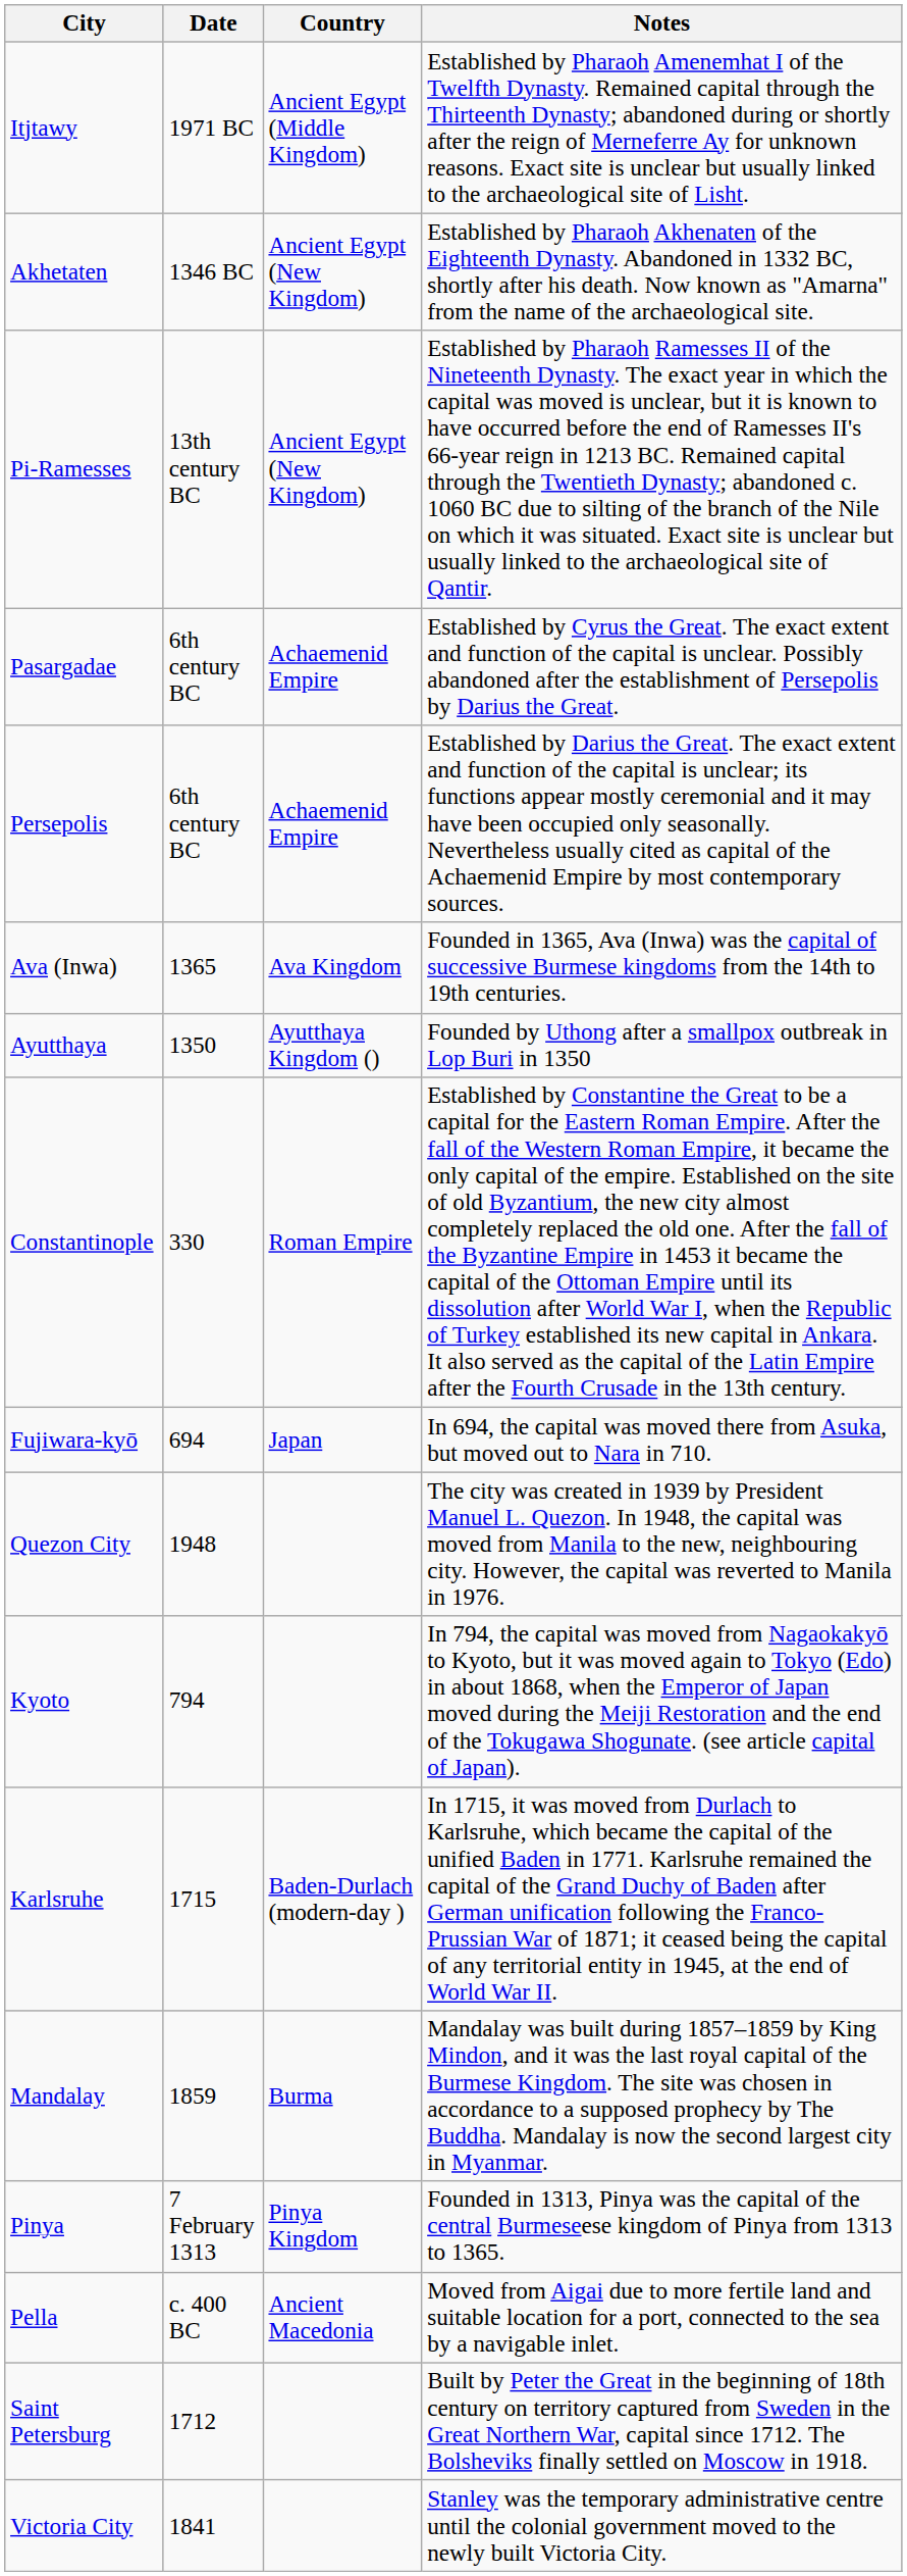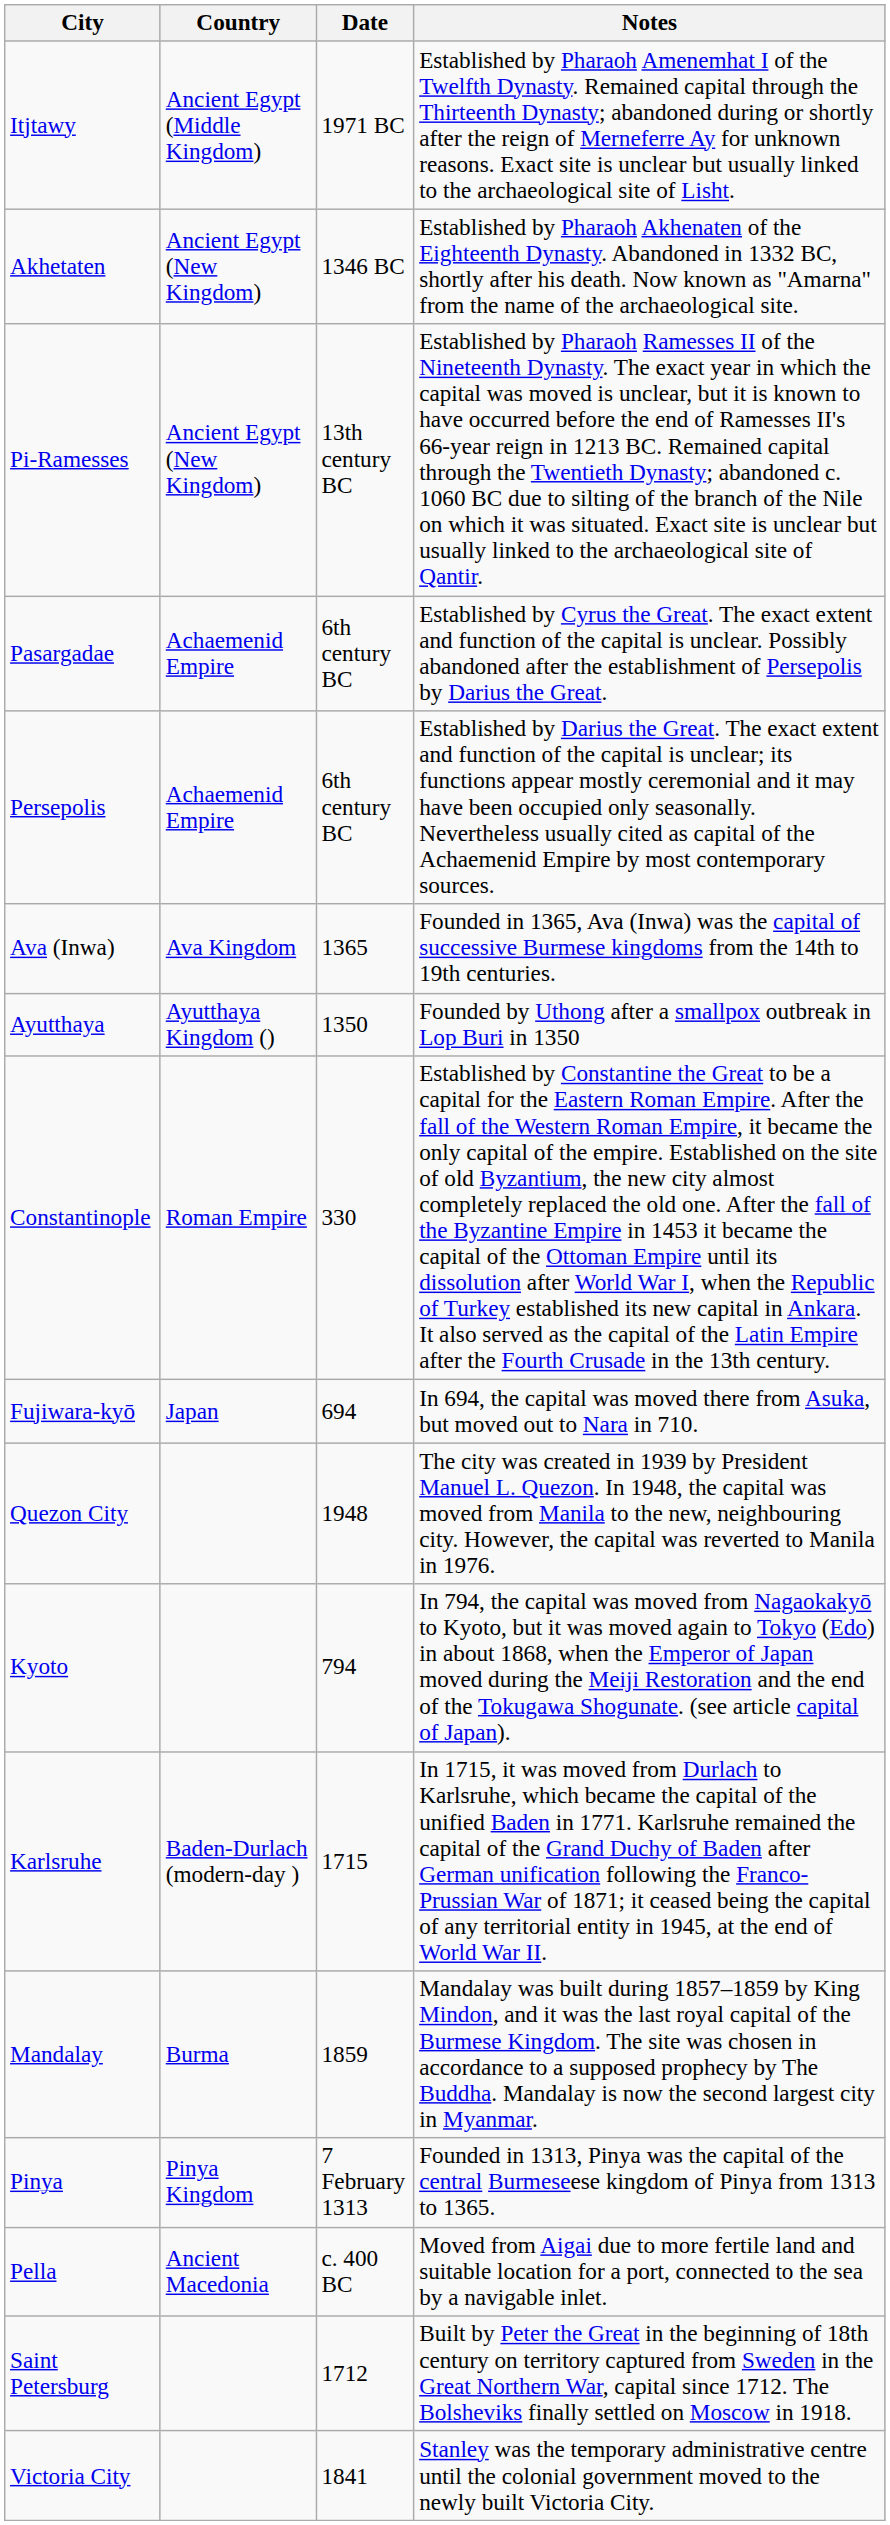 <table class="wikitable sortable">
 <tr>
 <th width="100">City</th>
+<th width="100">Country</th>
 <th width="60" data-sort-type=isoDate>Date</th>
-<th width="100">Country</th>
 <th>Notes</th>
 </tr>
 <tr>
 <td><a href='#'>Itjtawy</a></td>
+<td><a href='#'>Ancient Egypt</a> (<a href='#'>Middle Kingdom</a>)</td>
 <td data-sort-value="-1971">1971 BC</td>
-<td><a href='#'>Ancient Egypt</a> (<a href='#'>Middle Kingdom</a>)</td>
 <td>Established by <a href='#'>Pharaoh</a> <a href='#'>Amenemhat I</a> of the <a href='#'>Twelfth Dynasty</a>. Remained capital through the <a href='#'>Thirteenth Dynasty</a>; abandoned during or shortly after the reign of <a href='#'>Merneferre Ay</a> for unknown reasons. Exact site is unclear but usually linked to the archaeological site of <a href='#'>Lisht</a>.</td>
 </tr>
 <tr>
 <td><a href='#'>Akhetaten</a></td>
+<td><a href='#'>Ancient Egypt</a> (<a href='#'>New Kingdom</a>)</td>
 <td data-sort-value="-1346">1346 BC</td>
-<td><a href='#'>Ancient Egypt</a> (<a href='#'>New Kingdom</a>)</td>
 <td>Established by <a href='#'>Pharaoh</a> <a href='#'>Akhenaten</a> of the <a href='#'>Eighteenth Dynasty</a>. Abandoned in 1332 BC, shortly after his death. Now known as "Amarna" from the name of the archaeological site.</td>
 </tr>
 <tr>
 <td><a href='#'>Pi-Ramesses</a></td>
+<td><a href='#'>Ancient Egypt</a> (<a href='#'>New Kingdom</a>)</td>
 <td data-sort-value="-1250">13th century BC</td>
-<td><a href='#'>Ancient Egypt</a> (<a href='#'>New Kingdom</a>)</td>
 <td>Established by <a href='#'>Pharaoh</a> <a href='#'>Ramesses II</a> of the <a href='#'>Nineteenth Dynasty</a>. The exact year in which the capital was moved is unclear, but it is known to have occurred before the end of Ramesses II's 66-year reign in 1213 BC. Remained capital through the <a href='#'>Twentieth Dynasty</a>; abandoned c. 1060 BC due to silting of the branch of the Nile on which it was situated. Exact site is unclear but usually linked to the archaeological site of <a href='#'>Qantir</a>.</td>
 </tr>
 <tr>
 <td><a href='#'>Pasargadae</a></td>
+<td> <a href='#'>Achaemenid Empire</a></td>
 <td data-sort-value="-550">6th century BC</td>
-<td> <a href='#'>Achaemenid Empire</a></td>
 <td>Established by <a href='#'>Cyrus the Great</a>. The exact extent and function of the capital is unclear. Possibly abandoned after the establishment of <a href='#'>Persepolis</a> by <a href='#'>Darius the Great</a>.</td>
 </tr>
 <tr>
 <td><a href='#'>Persepolis</a></td>
+<td> <a href='#'>Achaemenid Empire</a></td>
 <td data-sort-value="-515">6th century BC</td>
-<td> <a href='#'>Achaemenid Empire</a></td>
 <td>Established by <a href='#'>Darius the Great</a>. The exact extent and function of the capital is unclear; its functions appear mostly ceremonial and it may have been occupied only seasonally. Nevertheless usually cited as capital of the Achaemenid Empire by most contemporary sources.</td>
 </tr>
 <tr>
 <td><a href='#'>Ava</a> (Inwa)</td>
+<td><a href='#'>Ava Kingdom</a></td>
 <td data-sort-value="1365">1365</td>
-<td><a href='#'>Ava Kingdom</a></td>
 <td>Founded in 1365, Ava (Inwa) was the <a href='#'>capital of successive Burmese kingdoms</a> from the 14th to 19th centuries.</td>
 </tr>
 <tr>
 <td><a href='#'>Ayutthaya</a></td>
+<td> <a href='#'>Ayutthaya Kingdom</a> ()</td>
 <td data-sort-value="1350">1350</td>
-<td> <a href='#'>Ayutthaya Kingdom</a> ()</td>
 <td>Founded by <a href='#'>Uthong</a> after a <a href='#'>smallpox</a> outbreak in <a href='#'>Lop Buri</a> in 1350</td>
 </tr>
 <tr>
 <td><a href='#'>Constantinople</a></td>
+<td> <a href='#'>Roman Empire</a></td>
 <td data-sort-value="330">330</td>
-<td> <a href='#'>Roman Empire</a></td>
 <td>Established by <a href='#'>Constantine the Great</a> to be a capital for the <a href='#'>Eastern Roman Empire</a>. After the <a href='#'>fall of the Western Roman Empire</a>, it became the only capital of the empire. Established on the site of old <a href='#'>Byzantium</a>, the new city almost completely replaced the old one. After the <a href='#'>fall of the Byzantine Empire</a> in 1453 it became the capital of the <a href='#'>Ottoman Empire</a> until its <a href='#'>dissolution</a> after <a href='#'>World War I</a>, when the <a href='#'>Republic of Turkey</a> established its new capital in <a href='#'>Ankara</a>. It also served as the capital of the <a href='#'>Latin Empire</a> after the <a href='#'>Fourth Crusade</a> in the 13th century.</td>
 </tr>
 <tr>
 <td><a href='#'>Fujiwara-kyō</a></td>
+<td> <a href='#'>Japan</a></td>
 <td data-sort-value="694">694</td>
-<td> <a href='#'>Japan</a></td>
 <td>In 694, the capital was moved there from <a href='#'>Asuka</a>, but moved out to <a href='#'>Nara</a> in 710.</td>
 </tr>
 <tr>
 <td><a href='#'>Quezon City</a></td>
+<td></td>
 <td data-sort-value="1948">1948</td>
-<td></td>
 <td>The city was created in 1939 by President <a href='#'>Manuel L. Quezon</a>. In 1948, the capital was moved from <a href='#'>Manila</a> to the new, neighbouring city. However, the capital was reverted to Manila in 1976.</td>
 </tr>
 <tr>
 <td><a href='#'>Kyoto</a></td>
+<td></td>
 <td data-sort-value="794">794</td>
-<td></td>
 <td>In 794, the capital was moved from <a href='#'>Nagaokakyō</a> to Kyoto, but it was moved again to <a href='#'>Tokyo</a> (<a href='#'>Edo</a>) in about 1868, when the <a href='#'>Emperor of Japan</a> moved during the <a href='#'>Meiji Restoration</a> and the end of the <a href='#'>Tokugawa Shogunate</a>. (see article <a href='#'>capital of Japan</a>).</td>
 </tr>
 <tr>
 <td><a href='#'>Karlsruhe</a></td>
+<td> <a href='#'>Baden-Durlach</a> (modern-day )</td>
 <td data-sort-value="1715">1715</td>
-<td> <a href='#'>Baden-Durlach</a> (modern-day )</td>
 <td>In 1715, it was moved from <a href='#'>Durlach</a> to Karlsruhe, which became the capital of the unified <a href='#'>Baden</a> in 1771. Karlsruhe remained the capital of the <a href='#'>Grand Duchy of Baden</a> after <a href='#'>German unification</a> following the <a href='#'>Franco-Prussian War</a> of 1871; it ceased being the capital of any territorial entity in 1945, at the end of <a href='#'>World War II</a>.</td>
 </tr>
 <tr>
 <td><a href='#'>Mandalay</a></td>
+<td> <a href='#'>Burma</a></td>
 <td data-sort-value="1859">1859</td>
-<td> <a href='#'>Burma</a></td>
 <td>Mandalay was built during 1857–1859 by King <a href='#'>Mindon</a>, and it was the last royal capital of the <a href='#'>Burmese Kingdom</a>. The site was chosen in accordance to a supposed prophecy by The <a href='#'>Buddha</a>. Mandalay is now the second largest city in <a href='#'>Myanmar</a>.</td>
 </tr>
 <tr>
 <td><a href='#'>Pinya</a></td>
+<td><a href='#'>Pinya Kingdom</a></td>
 <td data-sort-value="1313">7 February 1313</td>
-<td><a href='#'>Pinya Kingdom</a></td>
 <td>Founded in 1313, Pinya was the capital of the <a href='#'>central</a> <a href='#'>Burmese</a>ese kingdom of Pinya from 1313 to 1365.</td>
 </tr>
 <tr>
 <td><a href='#'>Pella</a></td>
+<td><a href='#'>Ancient Macedonia</a></td>
 <td data-sort-value="-400">c. 400 BC</td>
-<td><a href='#'>Ancient Macedonia</a></td>
 <td>Moved from <a href='#'>Aigai</a> due to more fertile land and suitable location for a port, connected to the sea by a navigable inlet.</td>
 </tr>
 <tr>
 <td><a href='#'>Saint Petersburg</a></td>
+<td></td>
 <td data-sort-value="1712">1712</td>
-<td></td>
 <td>Built by <a href='#'>Peter the Great</a> in the beginning of 18th century on territory captured from <a href='#'>Sweden</a> in the <a href='#'>Great Northern War</a>, capital since 1712. The <a href='#'>Bolsheviks</a> finally settled on <a href='#'>Moscow</a> in 1918.</td>
 </tr>
 <tr>
 <td><a href='#'>Victoria City</a></td>
+<td></td>
 <td data-sort-value=1841>1841</td>
-<td></td>
 <td><a href='#'>Stanley</a> was the temporary administrative centre until the colonial government moved to the newly built Victoria City.</td>
 </tr>
 </table>
